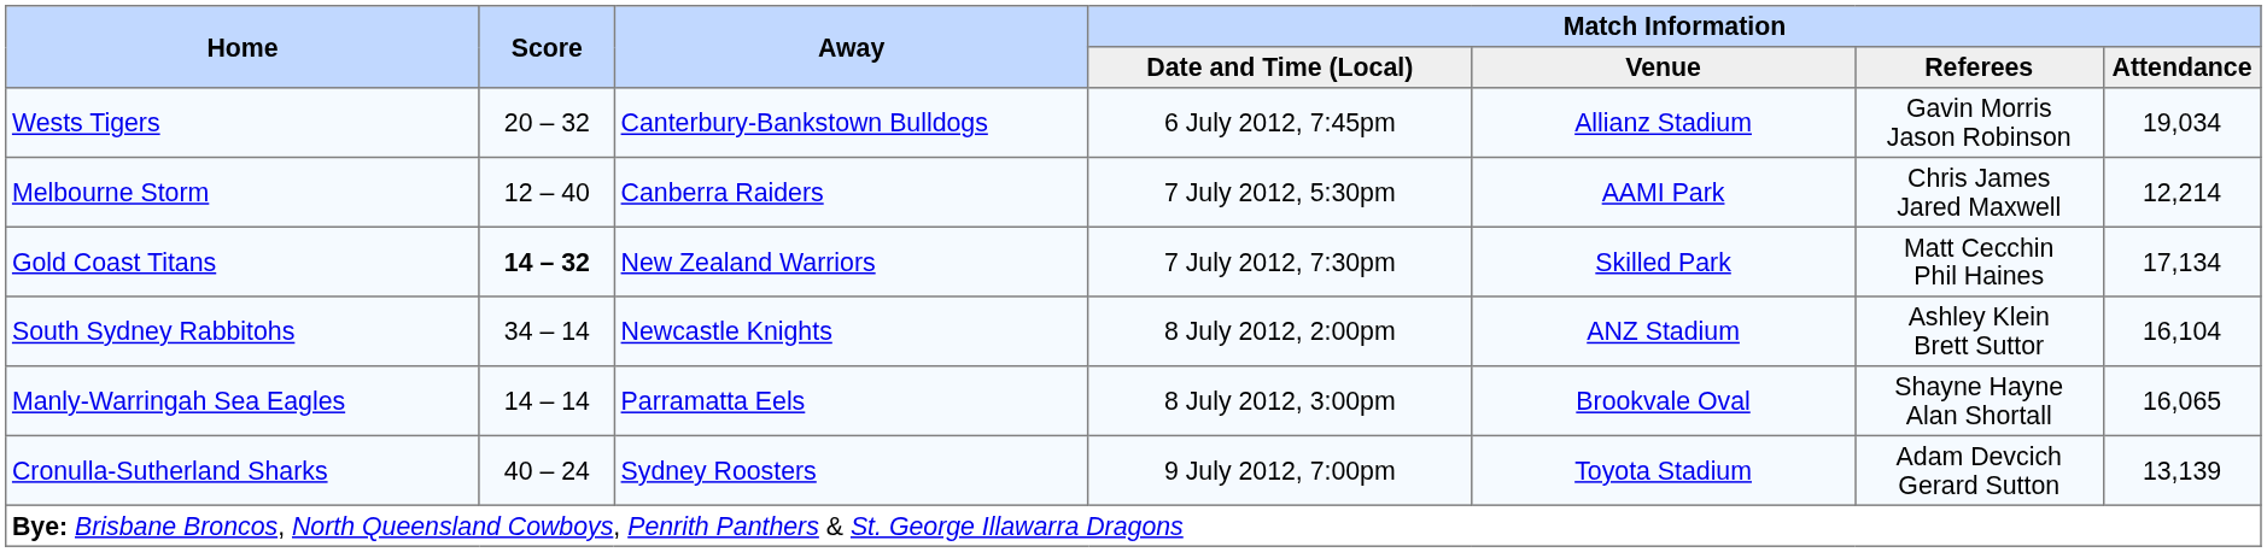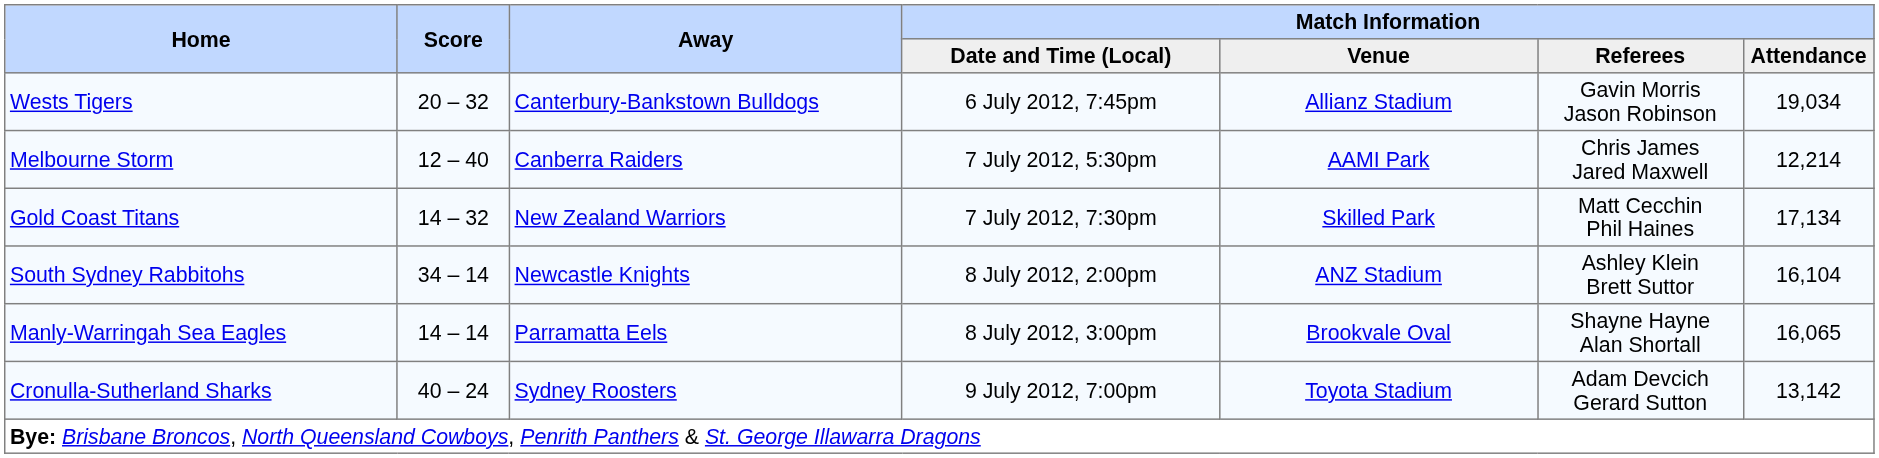 <table border="1" cellpadding="3" cellspacing="0" style="border-collapse:collapse; font-size:90%; width:100%;">
 <tr style="background:#c1d8ff;">
 <th rowspan="2" style="width:21%;">Home</th>
 <th rowspan="2" style="width:6%;">Score</th>
 <th rowspan="2" style="width:21%;">Away</th>
 <th colspan=6>Match Information</th>
 </tr>
 <tr style="background:#efefef;">
 <th width=17%>Date and Time (Local)</th>
 <th width=17%>Venue</th>
 <th width=11%>Referees</th>
 <th width=7%>Attendance</th>
 </tr>
 <tr style="text-align:center; background:#f5faff;">
 <td align=left> <a href='#'>Wests Tigers</a></td>
 <td>20 – 32</td>
 <td align=left> <a href='#'>Canterbury-Bankstown Bulldogs</a></td>
 <td>6 July 2012, 7:45pm</td>
 <td><a href='#'>Allianz Stadium</a></td>
 <td>Gavin Morris <br> Jason Robinson</td>
 <td>19,034</td>
 </tr>
 <tr style="text-align:center; background:#f5faff;">
 <td align=left> <a href='#'>Melbourne Storm</a></td>
 <td>12 – 40</td>
 <td align=left> <a href='#'>Canberra Raiders</a></td>
 <td>7 July 2012, 5:30pm</td>
 <td><a href='#'>AAMI Park</a></td>
 <td>Chris James <br> Jared Maxwell</td>
 <td>12,214</td>
 </tr>
 <tr style="text-align:center; background:#f5faff;">
 <td align=left> <a href='#'>Gold Coast Titans</a></td>
-<td><strong>14 – 32</strong></td>
+<td>14 – 32</td>
 <td align=left> <a href='#'>New Zealand Warriors</a></td>
 <td>7 July 2012, 7:30pm</td>
 <td><a href='#'>Skilled Park</a></td>
 <td>Matt Cecchin <br> Phil Haines</td>
 <td>17,134</td>
 </tr>
 <tr style="text-align:center; background:#f5faff;">
 <td align=left> <a href='#'>South Sydney Rabbitohs</a></td>
 <td>34 – 14</td>
 <td align=left> <a href='#'>Newcastle Knights</a></td>
 <td>8 July 2012, 2:00pm</td>
 <td><a href='#'>ANZ Stadium</a></td>
 <td>Ashley Klein <br> Brett Suttor</td>
 <td>16,104</td>
 </tr>
 <tr style="text-align:center; background:#f5faff;">
 <td align=left> <a href='#'>Manly-Warringah Sea Eagles</a></td>
 <td>14 – 14</td>
 <td align=left> <a href='#'>Parramatta Eels</a></td>
 <td>8 July 2012, 3:00pm</td>
 <td><a href='#'>Brookvale Oval</a></td>
 <td>Shayne Hayne <br> Alan Shortall</td>
 <td>16,065</td>
 </tr>
 <tr style="text-align:center; background:#f5faff;">
 <td align=left> <a href='#'>Cronulla-Sutherland Sharks</a></td>
 <td>40 – 24</td>
 <td align=left> <a href='#'>Sydney Roosters</a></td>
 <td>9 July 2012, 7:00pm</td>
 <td><a href='#'>Toyota Stadium</a></td>
 <td>Adam Devcich <br> Gerard Sutton</td>
-<td>13,139</td>
+<td>13,142</td>
 </tr>
 <tr>
 <td colspan="7" style="text-align:left;"><strong>Bye:</strong>  <em><a href='#'>Brisbane Broncos</a></em>,  <em><a href='#'>North Queensland Cowboys</a></em>,  <em><a href='#'>Penrith Panthers</a></em> &  <em><a href='#'>St. George Illawarra Dragons</a></em></td>
 </tr>
 </table>
